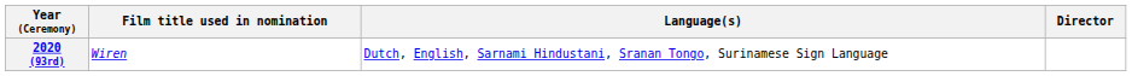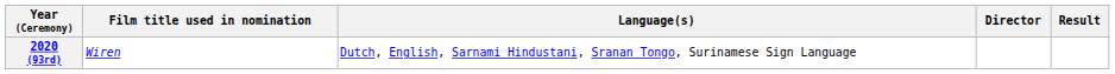 <table class="wikitable sortable" width="98%" style="background:#ffffff;">
 <tr>
 <th>Year<br><small>(Ceremony)</small></th>
 <th>Film title used in nomination</th>
 <th>Language(s)</th>
 <th>Director</th>
+<th>Result</th>
 </tr>
 <tr>
 <th align="center"><a href='#'>2020</a><br><small><a href='#'>(93rd)</a></small></th>
 <td><em><a href='#'>Wiren</a></em></td>
 <td><a href='#'>Dutch</a>, <a href='#'>English</a>, <a href='#'>Sarnami Hindustani</a>, <a href='#'>Sranan Tongo</a>, Surinamese Sign Language</td>
 <td></td>
+<td></td>
 </tr>
 </table>
